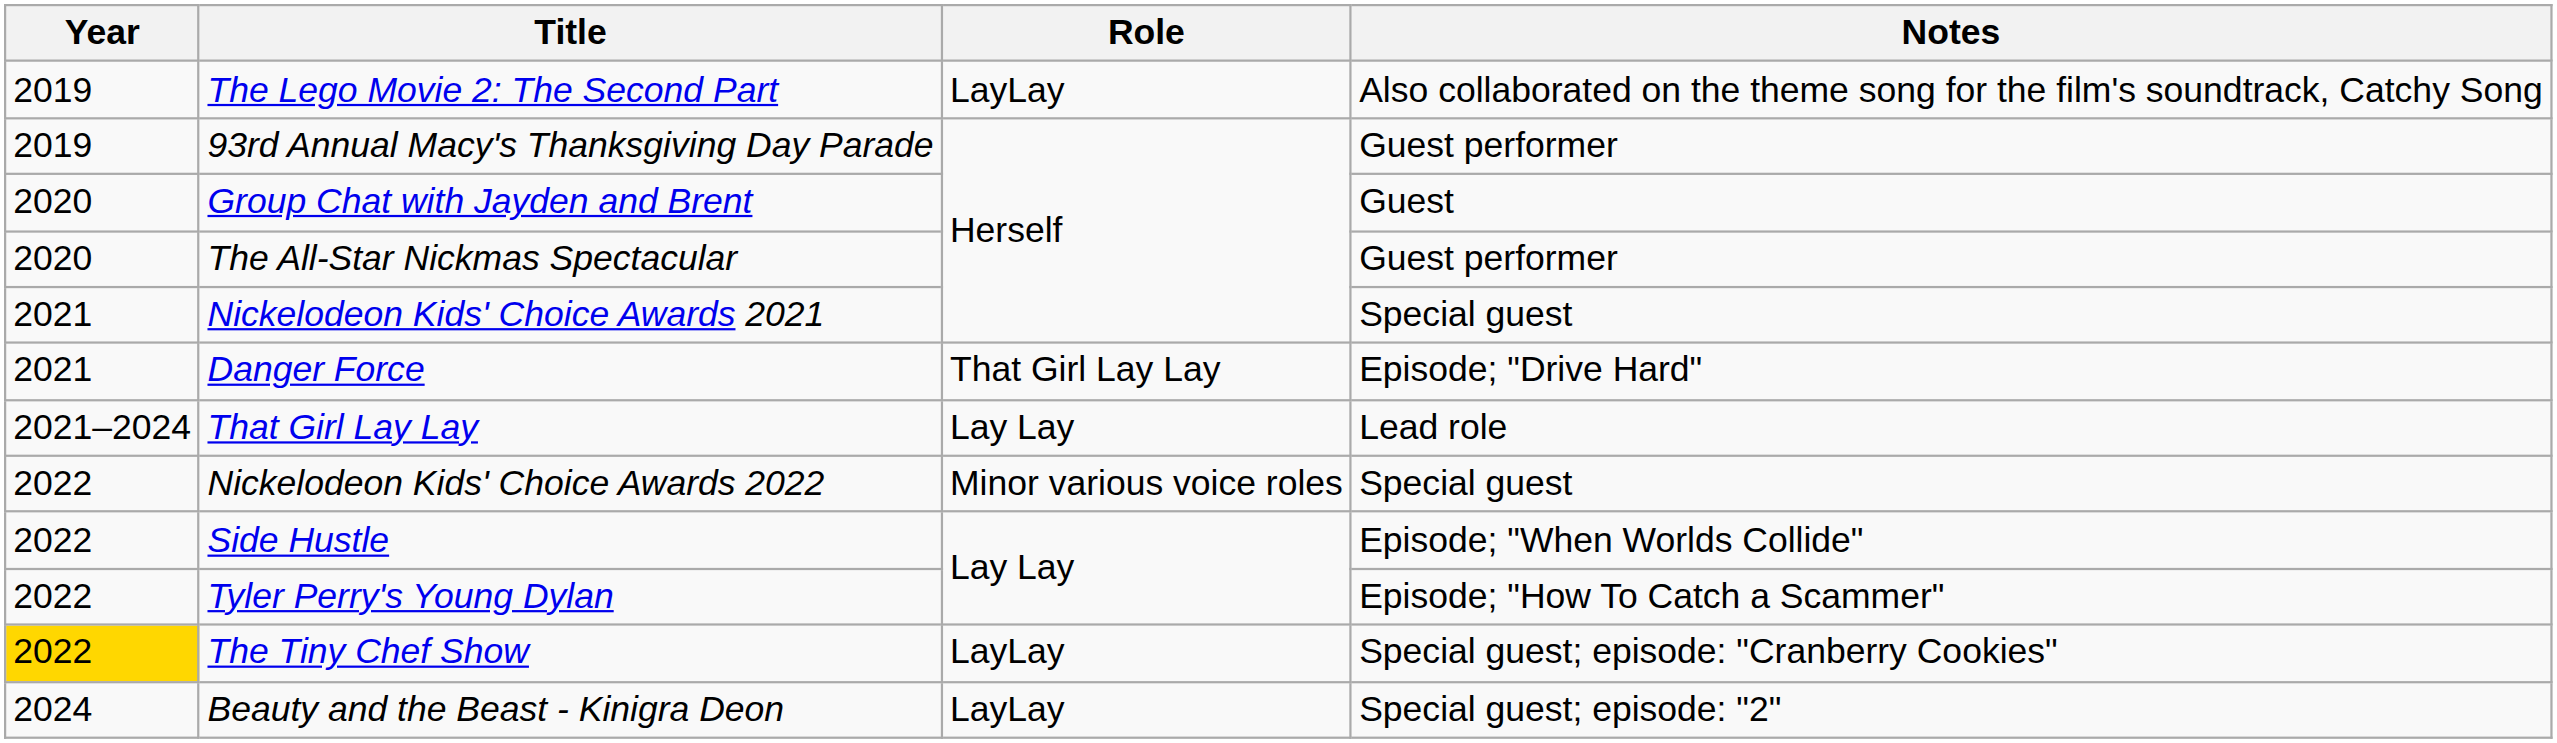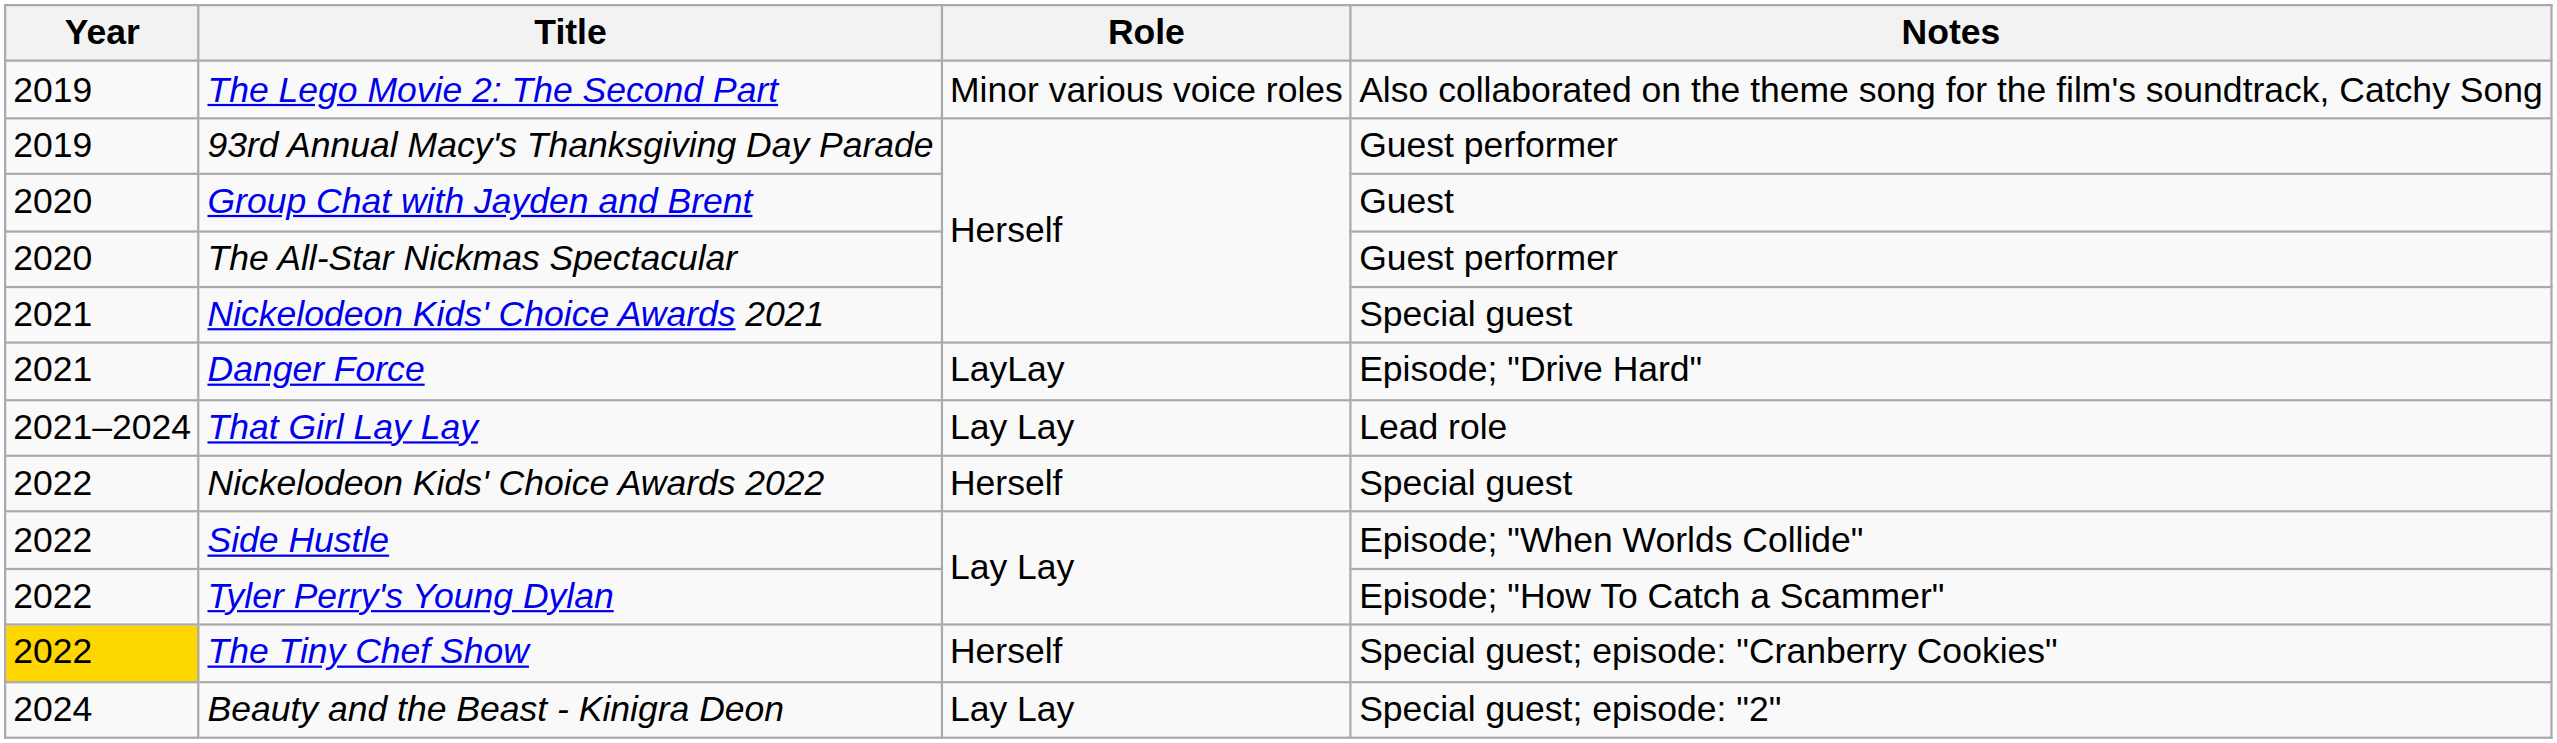 <table class="wikitable">
 <tr>
 <th>Year</th>
 <th>Title</th>
 <th>Role</th>
 <th>Notes</th>
 </tr>
 <tr>
 <td>2019</td>
 <td><em><a href='#'>The Lego Movie 2: The Second Part</a></em></td>
-<td>LayLay</td>
+<td>Minor various voice roles</td>
 <td>Also collaborated on the theme song for the film's soundtrack, Catchy Song</td>
 </tr>
 <tr>
 <td>2019</td>
 <td><em>93rd Annual Macy's Thanksgiving Day Parade</em></td>
 <td rowspan="4">Herself</td>
 <td>Guest performer</td>
 </tr>
 <tr>
 <td>2020</td>
 <td><em><a href='#'>Group Chat with Jayden and Brent</a></em></td>
 <td>Guest</td>
 </tr>
 <tr>
 <td>2020</td>
 <td><em>The All-Star Nickmas Spectacular</em></td>
 <td>Guest performer</td>
 </tr>
 <tr>
 <td>2021</td>
 <td><em><a href='#'>Nickelodeon Kids' Choice Awards</a> 2021</em></td>
 <td>Special guest</td>
 </tr>
 <tr>
 <td>2021</td>
 <td><em><a href='#'>Danger Force</a></em></td>
-<td>That Girl Lay Lay</td>
+<td>LayLay</td>
 <td>Episode; "Drive Hard"</td>
 </tr>
 <tr>
 <td>2021–2024</td>
 <td><em><a href='#'>That Girl Lay Lay</a></em></td>
 <td>Lay Lay</td>
 <td>Lead role</td>
 </tr>
 <tr>
 <td>2022</td>
 <td><em>Nickelodeon Kids' Choice Awards 2022</em></td>
-<td>Minor various voice roles</td>
+<td>Herself</td>
 <td>Special guest</td>
 </tr>
 <tr>
 <td>2022</td>
 <td><em><a href='#'>Side Hustle</a></em></td>
 <td rowspan="2">Lay Lay</td>
 <td>Episode; "When Worlds Collide"</td>
 </tr>
 <tr>
 <td>2022</td>
 <td><em><a href='#'>Tyler Perry's Young Dylan</a></em></td>
 <td>Episode; "How To Catch a Scammer"</td>
 </tr>
 <tr>
 <td style="background: gold;">2022</td>
 <td><em><a href='#'>The Tiny Chef Show</a></em></td>
-<td>LayLay</td>
+<td>Herself</td>
 <td>Special guest; episode: "Cranberry Cookies"</td>
 </tr>
 <tr>
 <td>2024</td>
 <td><em>Beauty and the Beast - Kinigra Deon</em></td>
-<td>LayLay</td>
+<td>Lay Lay</td>
 <td>Special guest; episode: "2"</td>
 </tr>
 </table>
